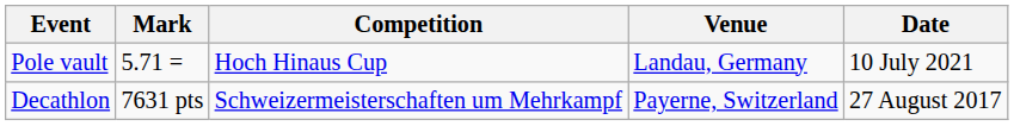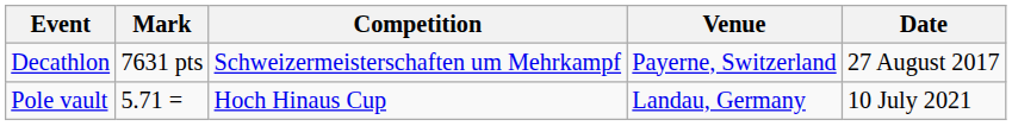 <table class=wikitable>
 <tr>
 <th>Event</th>
 <th>Mark</th>
 <th>Competition</th>
 <th>Venue</th>
 <th>Date</th>
 </tr>
 <tr>
+<td><a href='#'>Decathlon</a></td>
+<td>7631 pts</td>
+<td><a href='#'>Schweizermeisterschaften um Mehrkampf</a></td>
+<td><a href='#'>Payerne, Switzerland</a></td>
+<td>27 August 2017</td>
+</tr>
+<tr>
 <td><a href='#'>Pole vault</a></td>
 <td>5.71 =</td>
 <td><a href='#'>Hoch Hinaus Cup</a></td>
 <td><a href='#'>Landau, Germany</a></td>
 <td>10 July 2021</td>
 </tr>
-<tr>
-<td><a href='#'>Decathlon</a></td>
-<td>7631 pts</td>
-<td><a href='#'>Schweizermeisterschaften um Mehrkampf</a></td>
-<td><a href='#'>Payerne, Switzerland</a></td>
-<td>27 August 2017</td>
-</tr>
 </table>
